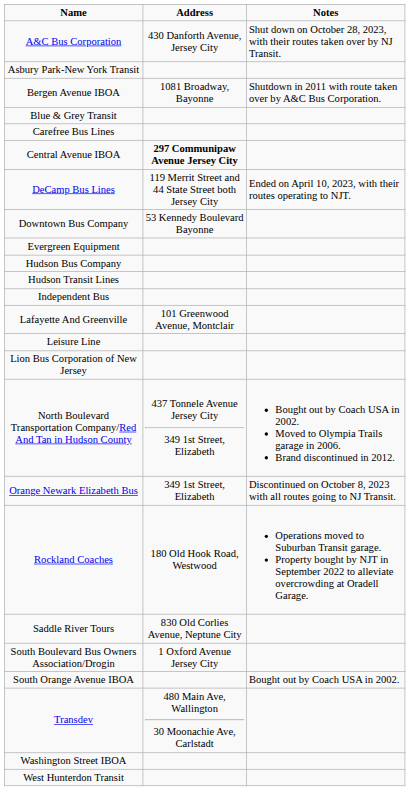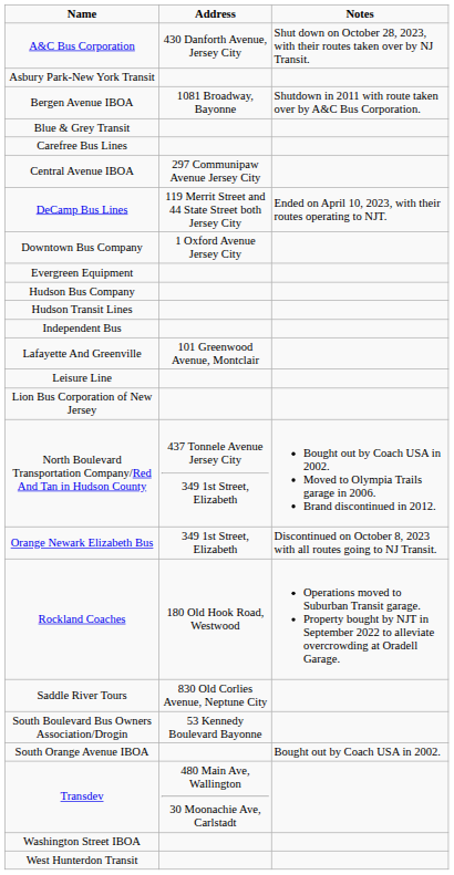 <table class="wikitable">
 <tr align="center">
 <td><strong>Name</strong></td>
 <td><strong>Address</strong></td>
 <td><strong>Notes</strong></td>
 </tr>
 <tr align="center">
 <td><a href='#'>A&C Bus Corporation</a></td>
 <td>430 Danforth Avenue, Jersey City</td>
 <td align=left>Shut down on October 28, 2023, with their routes taken over by NJ Transit.</td>
 </tr>
 <tr align="center">
 <td>Asbury Park-New York Transit</td>
 <td></td>
 <td align=left></td>
 </tr>
 <tr align="center">
 <td>Bergen Avenue IBOA</td>
 <td>1081 Broadway, Bayonne</td>
 <td align=left>Shutdown in 2011 with route taken over by A&C Bus Corporation.</td>
 </tr>
 <tr align="center">
 <td>Blue & Grey Transit</td>
 <td></td>
 <td align=left></td>
 </tr>
 <tr align="center">
 <td>Carefree Bus Lines</td>
 <td></td>
 <td align=left></td>
 </tr>
 <tr align="center">
 <td>Central Avenue IBOA</td>
-<td><strong>297 Communipaw Avenue Jersey City</strong></td>
+<td>297 Communipaw Avenue Jersey City</td>
 <td align=left></td>
 </tr>
 <tr align="center">
 <td><a href='#'>DeCamp Bus Lines</a></td>
 <td>119 Merrit Street and 44 State Street both Jersey City</td>
 <td align=left>Ended on April 10, 2023, with their routes operating to NJT.</td>
 </tr>
 <tr align="center">
 <td>Downtown Bus Company</td>
-<td>53 Kennedy Boulevard Bayonne</td>
+<td>1 Oxford Avenue Jersey City</td>
 <td align=left></td>
 </tr>
 <tr align="center">
 <td>Evergreen Equipment</td>
 <td></td>
 <td align=left></td>
 </tr>
 <tr align="center">
 <td>Hudson Bus Company</td>
 <td></td>
 <td align=left></td>
 </tr>
 <tr align="center">
 <td>Hudson Transit Lines</td>
 <td></td>
 <td align=left></td>
 </tr>
 <tr align="center">
 <td>Independent Bus</td>
 <td></td>
 <td align=left></td>
 </tr>
 <tr align="center">
 <td>Lafayette And Greenville</td>
 <td>101 Greenwood Avenue, Montclair</td>
 <td align=left></td>
 </tr>
 <tr align="center">
 <td>Leisure Line</td>
 <td></td>
 <td align=left></td>
 </tr>
 <tr align="center">
 <td>Lion Bus Corporation of New Jersey</td>
 <td></td>
 <td align=left></td>
 </tr>
 <tr align="center">
 <td>North Boulevard Transportation Company/<a href='#'>Red And Tan in Hudson County</a></td>
 <td>437 Tonnele Avenue Jersey City<hr>349 1st Street, Elizabeth</td>
 <td align=left><br><ul><li>Bought out by Coach USA in 2002.</li><li>Moved to Olympia Trails garage in 2006.</li><li>Brand discontinued in 2012.</li></ul></td>
 </tr>
 <tr align="center">
 <td><a href='#'>Orange Newark Elizabeth Bus</a></td>
 <td>349 1st Street, Elizabeth</td>
 <td align=left>Discontinued on October 8, 2023 with all routes going to NJ Transit.</td>
 </tr>
 <tr align="center">
 <td><a href='#'>Rockland Coaches</a></td>
 <td>180 Old Hook Road, Westwood</td>
 <td align=left><br><ul><li>Operations moved to Suburban Transit garage.</li><li>Property bought by NJT in September 2022 to alleviate overcrowding at Oradell Garage.</li></ul></td>
 </tr>
 <tr align="center">
 <td>Saddle River Tours</td>
 <td>830 Old Corlies Avenue, Neptune City</td>
 <td align=left></td>
 </tr>
 <tr align="center">
 <td>South Boulevard Bus Owners Association/Drogin</td>
-<td>1 Oxford Avenue Jersey City</td>
+<td>53 Kennedy Boulevard Bayonne</td>
 <td align=left></td>
 </tr>
 <tr align="center">
 <td>South Orange Avenue IBOA</td>
 <td></td>
 <td align=left>Bought out by Coach USA in 2002.</td>
 </tr>
 <tr align="center">
 <td><a href='#'>Transdev</a></td>
 <td>480 Main Ave, Wallington<hr>30 Moonachie Ave, Carlstadt</td>
 <td align=left></td>
 </tr>
 <tr align="center">
 <td>Washington Street IBOA</td>
 <td></td>
 <td align=left></td>
 </tr>
 <tr align="center">
 <td>West Hunterdon Transit</td>
 <td></td>
 <td align=left></td>
 </tr>
 </table>
